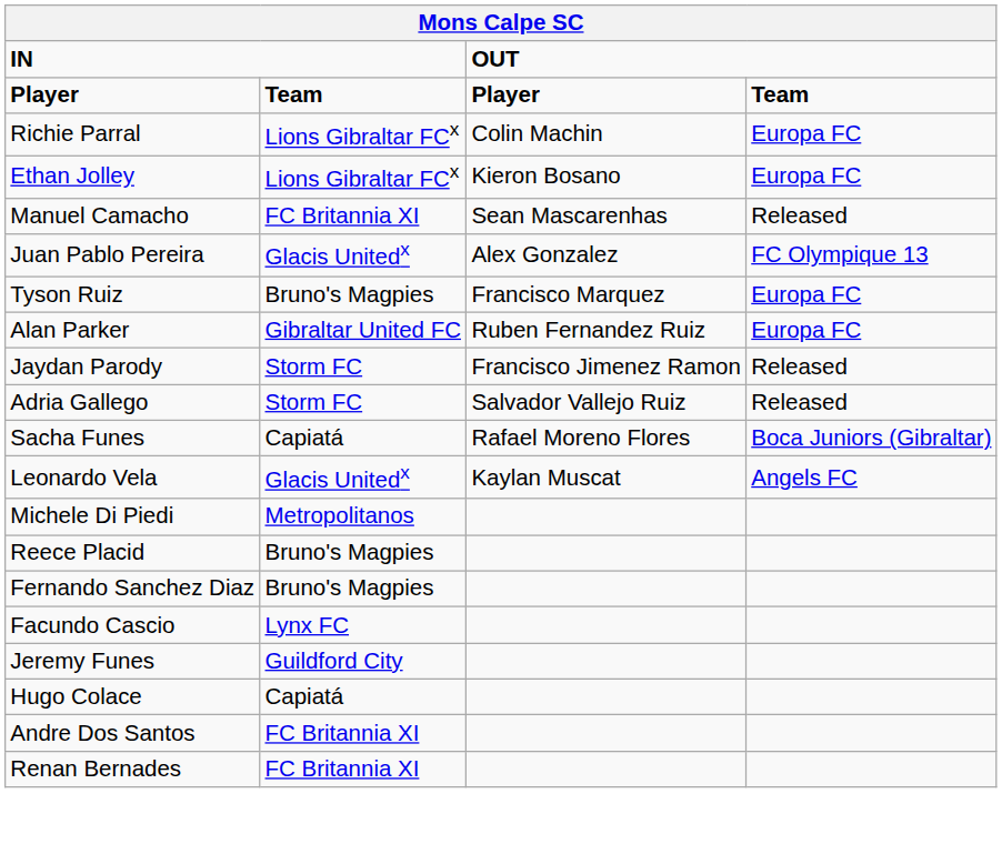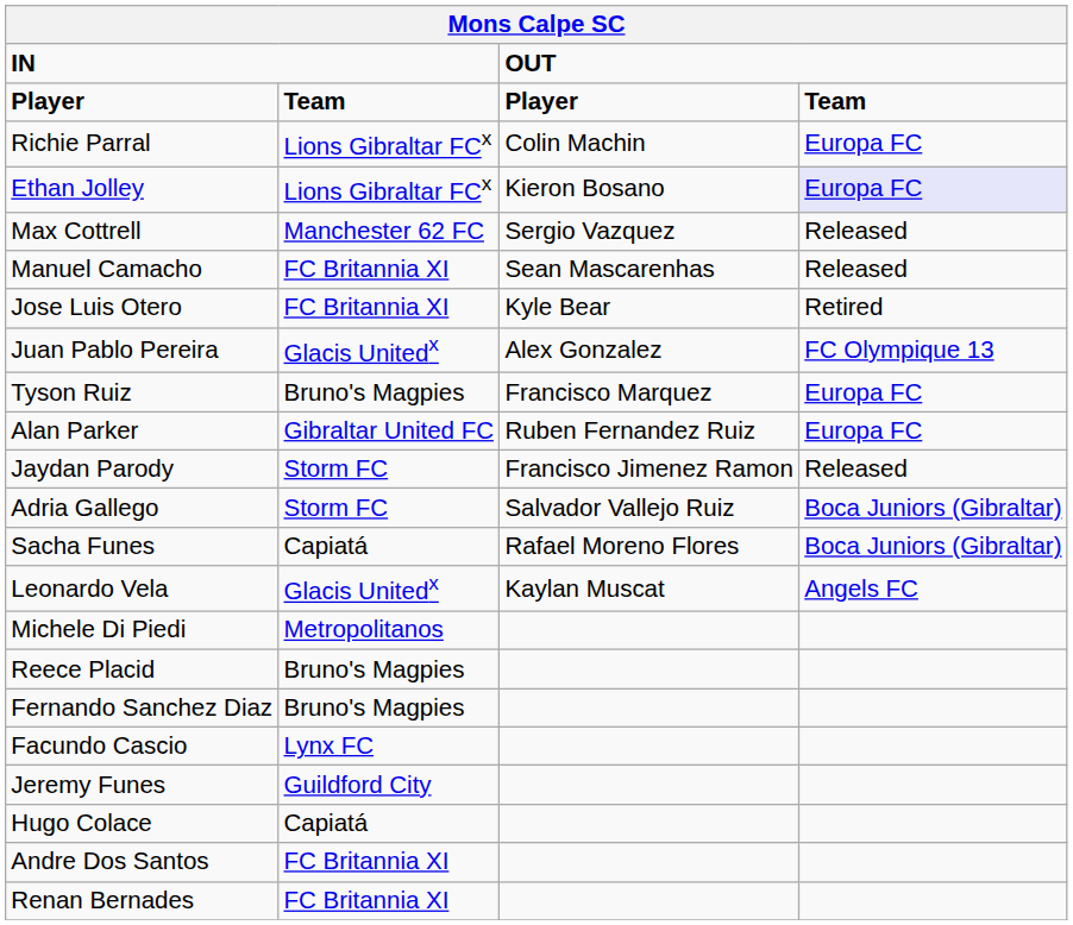 <table class="wikitable">
 <tr>
 <th colspan="4"><a href='#'>Mons Calpe SC</a></th>
 </tr>
 <tr>
 <td colspan="2"><strong>IN</strong></td>
 <td colspan="2"><strong>OUT</strong></td>
 </tr>
 <tr>
 <td><strong>Player</strong></td>
 <td><strong>Team</strong></td>
 <td><strong>Player</strong></td>
 <td><strong>Team</strong></td>
 </tr>
 <tr>
 <td>Richie Parral</td>
 <td><a href='#'>Lions Gibraltar FC</a><sup>x</sup></td>
 <td>Colin Machin</td>
 <td><a href='#'>Europa FC</a></td>
 </tr>
 <tr>
 <td><a href='#'>Ethan Jolley</a></td>
 <td><a href='#'>Lions Gibraltar FC</a><sup>x</sup></td>
 <td>Kieron Bosano</td>
-<td><a href='#'>Europa FC</a></td>
+<td style="background: lavender;"><a href='#'>Europa FC</a></td>
+</tr>
+<tr>
+<td>Max Cottrell</td>
+<td><a href='#'>Manchester 62 FC</a></td>
+<td>Sergio Vazquez</td>
+<td>Released</td>
 </tr>
 <tr>
 <td>Manuel Camacho</td>
 <td><a href='#'>FC Britannia XI</a></td>
 <td>Sean Mascarenhas</td>
 <td>Released</td>
+</tr>
+<tr>
+<td>Jose Luis Otero</td>
+<td><a href='#'>FC Britannia XI</a></td>
+<td>Kyle Bear</td>
+<td>Retired</td>
 </tr>
 <tr>
 <td>Juan Pablo Pereira</td>
 <td><a href='#'>Glacis United<sup>x</sup></a></td>
 <td>Alex Gonzalez</td>
 <td><a href='#'>FC Olympique 13</a></td>
 </tr>
 <tr>
 <td>Tyson Ruiz</td>
 <td>Bruno's Magpies</td>
 <td>Francisco Marquez</td>
 <td><a href='#'>Europa FC</a></td>
 </tr>
 <tr>
 <td>Alan Parker</td>
 <td><a href='#'>Gibraltar United FC</a></td>
 <td>Ruben Fernandez Ruiz</td>
 <td><a href='#'>Europa FC</a></td>
 </tr>
 <tr>
 <td>Jaydan Parody</td>
 <td><a href='#'>Storm FC</a></td>
 <td>Francisco Jimenez Ramon</td>
 <td>Released</td>
 </tr>
 <tr>
 <td>Adria Gallego</td>
 <td><a href='#'>Storm FC</a></td>
 <td>Salvador Vallejo Ruiz</td>
-<td>Released</td>
+<td><a href='#'>Boca Juniors (Gibraltar)</a></td>
 </tr>
 <tr>
 <td>Sacha Funes</td>
 <td>Capiatá</td>
 <td>Rafael Moreno Flores</td>
 <td><a href='#'>Boca Juniors (Gibraltar)</a></td>
 </tr>
 <tr>
 <td>Leonardo Vela</td>
 <td><a href='#'>Glacis United<sup>x</sup></a></td>
 <td>Kaylan Muscat</td>
 <td><a href='#'>Angels FC</a></td>
 </tr>
 <tr>
 <td>Michele Di Piedi</td>
 <td><a href='#'>Metropolitanos</a></td>
 <td></td>
 <td></td>
 </tr>
 <tr>
 <td>Reece Placid</td>
 <td>Bruno's Magpies</td>
 <td></td>
 <td></td>
 </tr>
 <tr>
 <td>Fernando Sanchez Diaz</td>
 <td>Bruno's Magpies</td>
 <td></td>
 <td></td>
 </tr>
 <tr>
 <td>Facundo Cascio</td>
 <td><a href='#'>Lynx FC</a></td>
 <td></td>
 <td></td>
 </tr>
 <tr>
 <td>Jeremy Funes</td>
 <td><a href='#'>Guildford City</a></td>
 <td></td>
 <td></td>
 </tr>
 <tr>
 <td>Hugo Colace</td>
 <td>Capiatá</td>
 <td></td>
 <td></td>
 </tr>
 <tr>
 <td>Andre Dos Santos</td>
 <td><a href='#'>FC Britannia XI</a></td>
 <td></td>
 <td></td>
 </tr>
 <tr>
 <td>Renan Bernades</td>
 <td><a href='#'>FC Britannia XI</a></td>
 <td></td>
 <td></td>
 </tr>
 </table>
